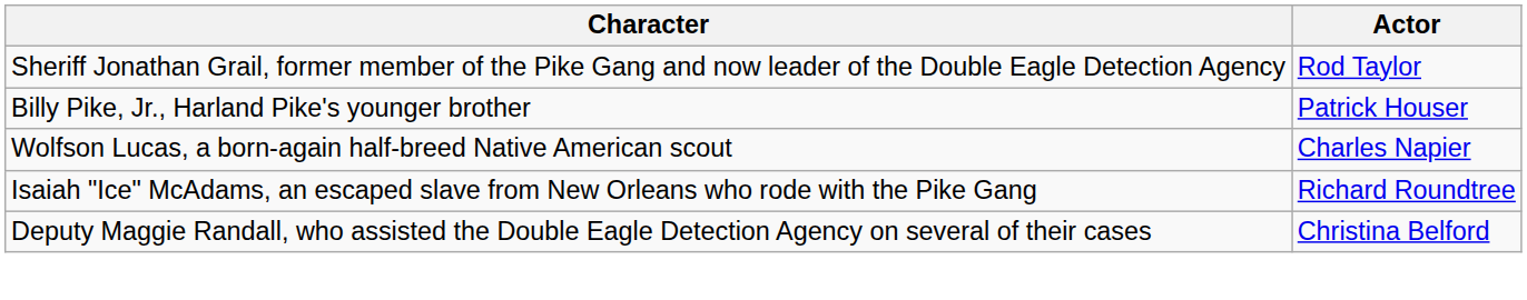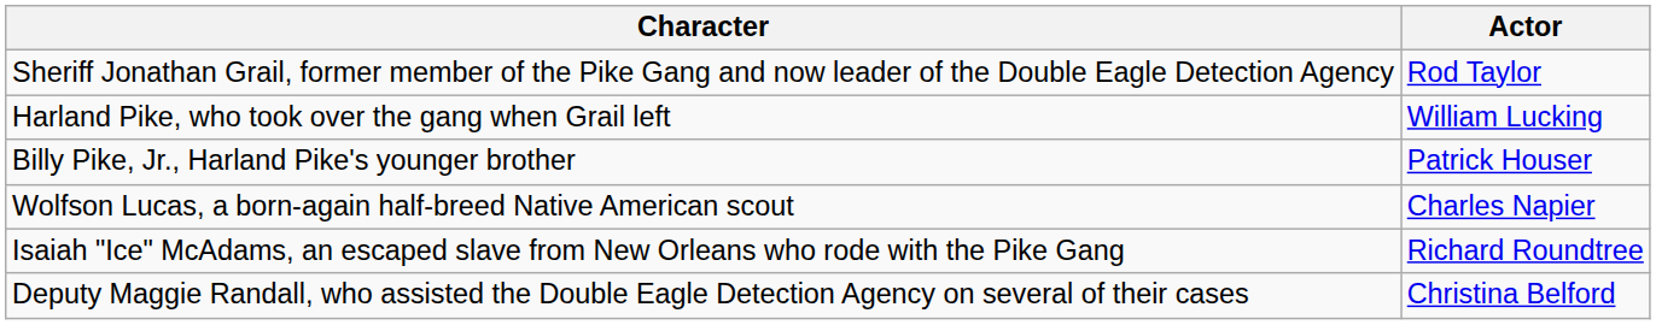 <table class="wikitable">
 <tr>
 <th>Character</th>
 <th>Actor</th>
 </tr>
 <tr>
 <td>Sheriff Jonathan Grail, former member of the Pike Gang and now leader of the Double Eagle Detection Agency</td>
 <td><a href='#'>Rod Taylor</a></td>
+</tr>
+<tr>
+<td>Harland Pike, who took over the gang when Grail left</td>
+<td><a href='#'>William Lucking</a></td>
 </tr>
 <tr>
 <td>Billy Pike, Jr., Harland Pike's younger brother</td>
 <td><a href='#'>Patrick Houser</a></td>
 </tr>
 <tr>
 <td>Wolfson Lucas, a born-again half-breed Native American scout</td>
 <td><a href='#'>Charles Napier</a></td>
 </tr>
 <tr>
 <td>Isaiah "Ice" McAdams, an escaped slave from New Orleans who rode with the Pike Gang</td>
 <td><a href='#'>Richard Roundtree</a></td>
 </tr>
 <tr>
 <td>Deputy Maggie Randall, who assisted the Double Eagle Detection Agency on several of their cases</td>
 <td><a href='#'>Christina Belford</a></td>
 </tr>
 </table>
